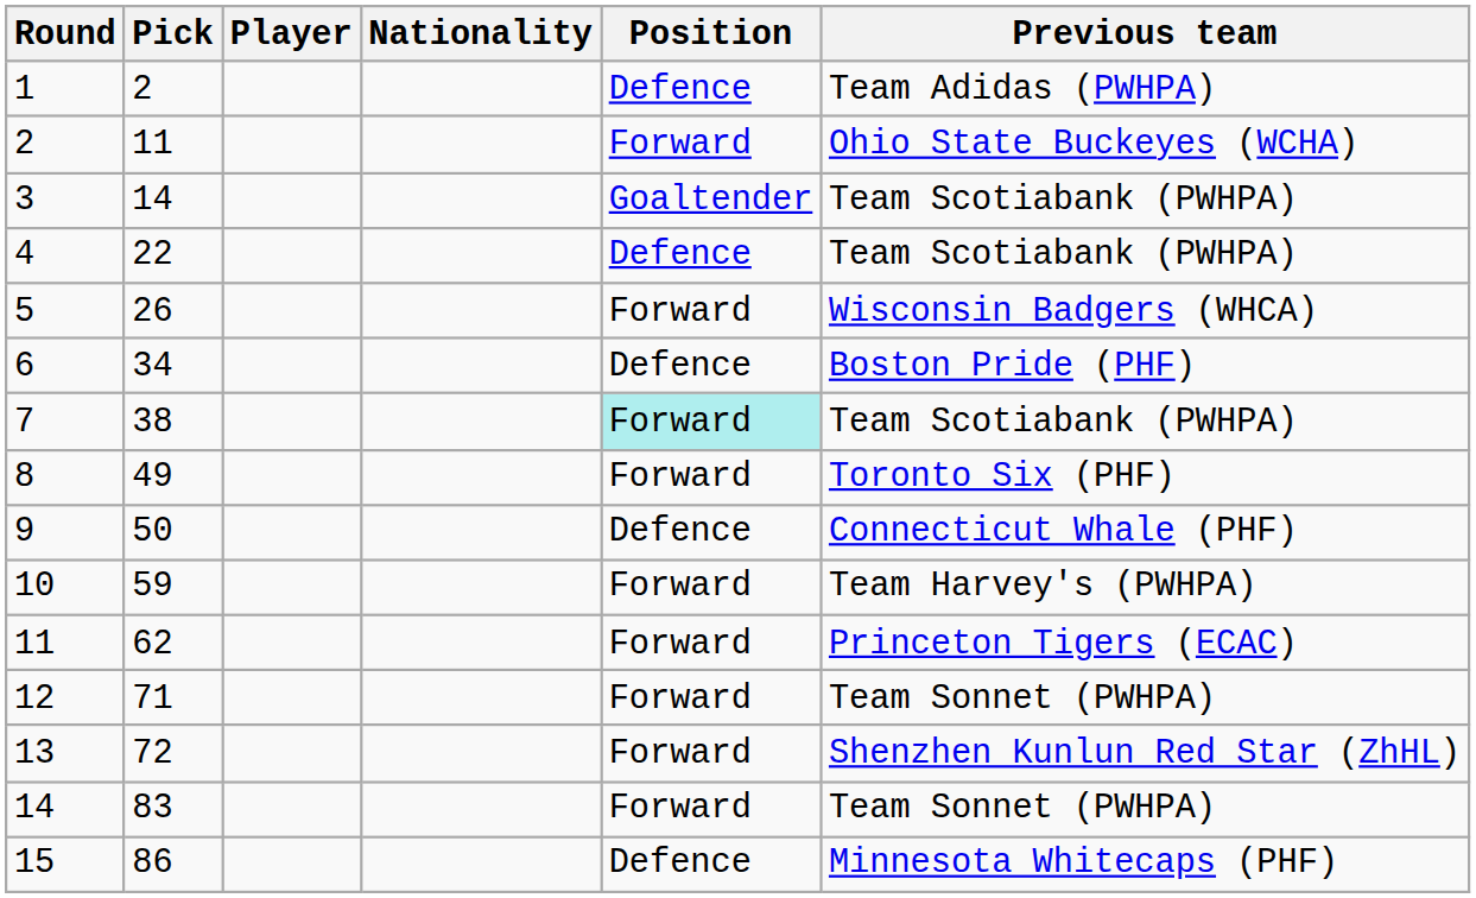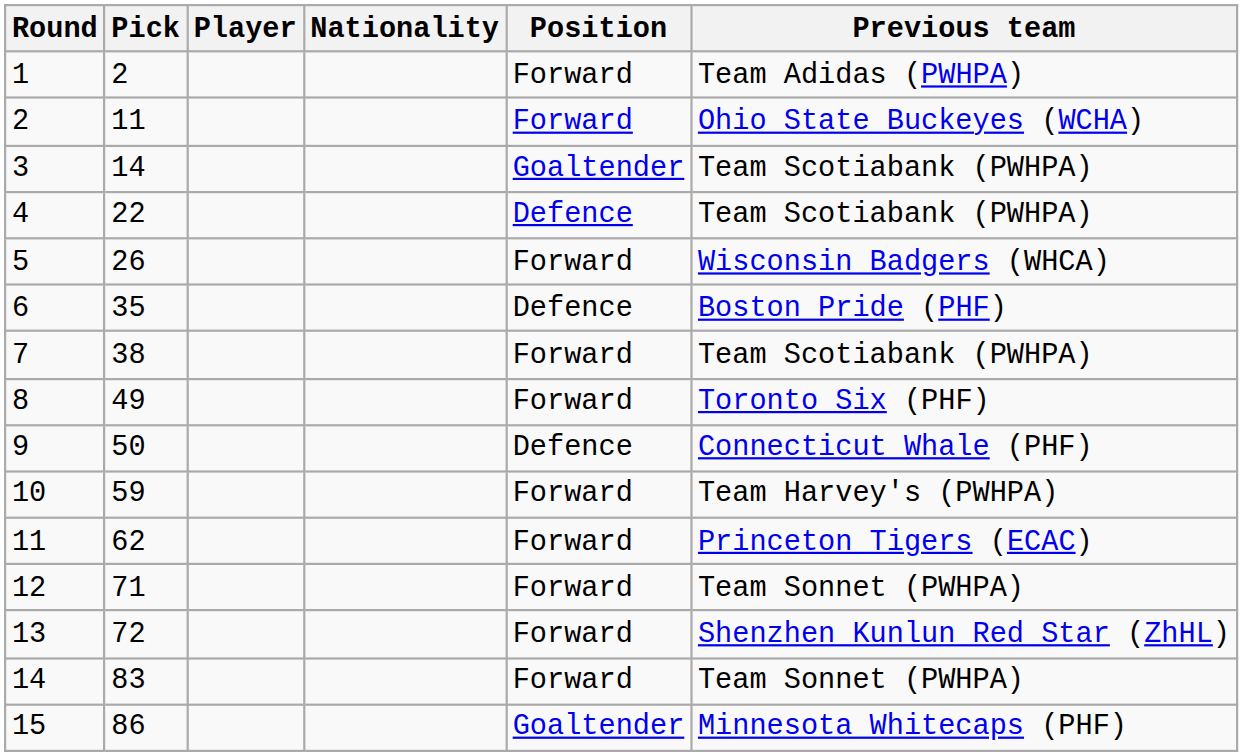 <table class="wikitable sortable">
 <tr>
 <th>Round</th>
 <th>Pick</th>
 <th>Player</th>
 <th>Nationality</th>
 <th>Position</th>
 <th>Previous team</th>
 </tr>
 <tr>
 <td>1</td>
 <td>2</td>
 <td></td>
 <td></td>
-<td><a href='#'>Defence</a></td>
+<td>Forward</td>
 <td>Team Adidas (<a href='#'>PWHPA</a>)</td>
 </tr>
 <tr>
 <td>2</td>
 <td>11</td>
 <td></td>
 <td></td>
 <td><a href='#'>Forward</a></td>
 <td><a href='#'>Ohio State Buckeyes</a> (<a href='#'>WCHA</a>)</td>
 </tr>
 <tr>
 <td>3</td>
 <td>14</td>
 <td></td>
 <td></td>
 <td><a href='#'>Goaltender</a></td>
 <td>Team Scotiabank (PWHPA)</td>
 </tr>
 <tr>
 <td>4</td>
 <td>22</td>
 <td></td>
 <td></td>
 <td><a href='#'>Defence</a></td>
 <td>Team Scotiabank (PWHPA)</td>
 </tr>
 <tr>
 <td>5</td>
 <td>26</td>
 <td></td>
 <td></td>
 <td>Forward</td>
 <td><a href='#'>Wisconsin Badgers</a> (WHCA)</td>
 </tr>
 <tr>
 <td>6</td>
-<td>34</td>
+<td>35</td>
 <td></td>
 <td></td>
 <td>Defence</td>
 <td><a href='#'>Boston Pride</a> (<a href='#'>PHF</a>)</td>
 </tr>
 <tr>
 <td>7</td>
 <td>38</td>
 <td></td>
 <td></td>
-<td style="background: paleturquoise;">Forward</td>
+<td>Forward</td>
 <td>Team Scotiabank (PWHPA)</td>
 </tr>
 <tr>
 <td>8</td>
 <td>49</td>
 <td></td>
 <td></td>
 <td>Forward</td>
 <td><a href='#'>Toronto Six</a> (PHF)</td>
 </tr>
 <tr>
 <td>9</td>
 <td>50</td>
 <td></td>
 <td></td>
 <td>Defence</td>
 <td><a href='#'>Connecticut Whale</a> (PHF)</td>
 </tr>
 <tr>
 <td>10</td>
 <td>59</td>
 <td></td>
 <td></td>
 <td>Forward</td>
 <td>Team Harvey's (PWHPA)</td>
 </tr>
 <tr>
 <td>11</td>
 <td>62</td>
 <td></td>
 <td></td>
 <td>Forward</td>
 <td><a href='#'>Princeton Tigers</a> (<a href='#'>ECAC</a>)</td>
 </tr>
 <tr>
 <td>12</td>
 <td>71</td>
 <td></td>
 <td></td>
 <td>Forward</td>
 <td>Team Sonnet (PWHPA)</td>
 </tr>
 <tr>
 <td>13</td>
 <td>72</td>
 <td></td>
 <td></td>
 <td>Forward</td>
 <td><a href='#'>Shenzhen Kunlun Red Star</a> (<a href='#'>ZhHL</a>)</td>
 </tr>
 <tr>
 <td>14</td>
 <td>83</td>
 <td></td>
 <td></td>
 <td>Forward</td>
 <td>Team Sonnet (PWHPA)</td>
 </tr>
 <tr>
 <td>15</td>
 <td>86</td>
 <td></td>
 <td></td>
-<td>Defence</td>
+<td><a href='#'>Goaltender</a></td>
 <td><a href='#'>Minnesota Whitecaps</a> (PHF)</td>
 </tr>
 </table>
